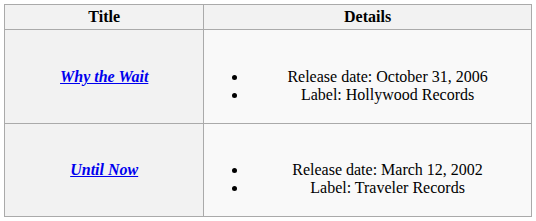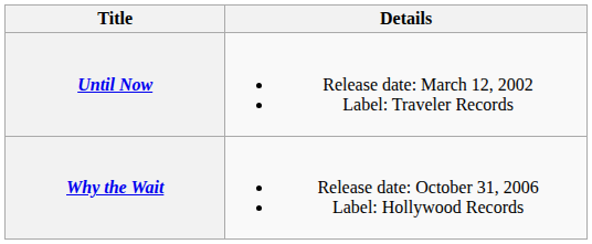 <table class="wikitable plainrowheaders" style="text-align:center;">
 <tr>
 <th style="width:12em;">Title</th>
 <th style="width:20em;">Details</th>
 </tr>
 <tr>
+<th scope="row"><em><a href='#'>Until Now</a></em></th>
+<td><br><ul><li>Release date: March 12, 2002</li><li>Label: Traveler Records</li></ul></td>
+</tr>
+<tr>
 <th scope="row"><em><a href='#'>Why the Wait</a></em></th>
 <td><br><ul><li>Release date: October 31, 2006</li><li>Label: Hollywood Records</li></ul></td>
 </tr>
-<tr>
-<th scope="row"><em><a href='#'>Until Now</a></em></th>
-<td><br><ul><li>Release date: March 12, 2002</li><li>Label: Traveler Records</li></ul></td>
-</tr>
 </table>
